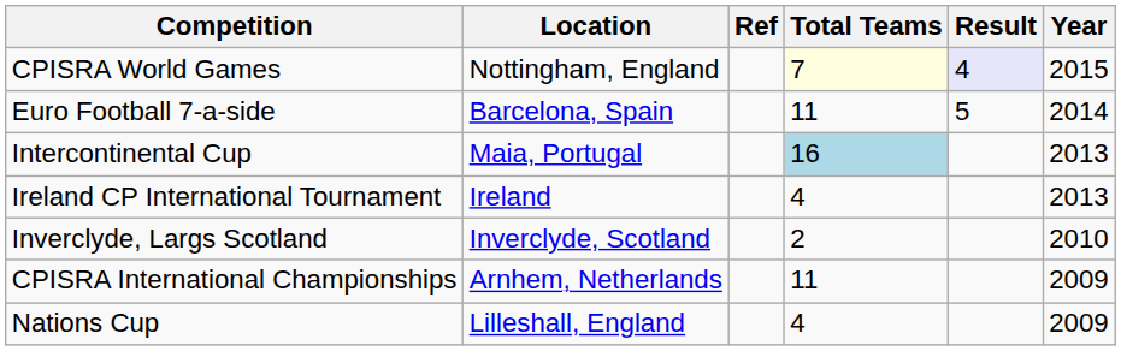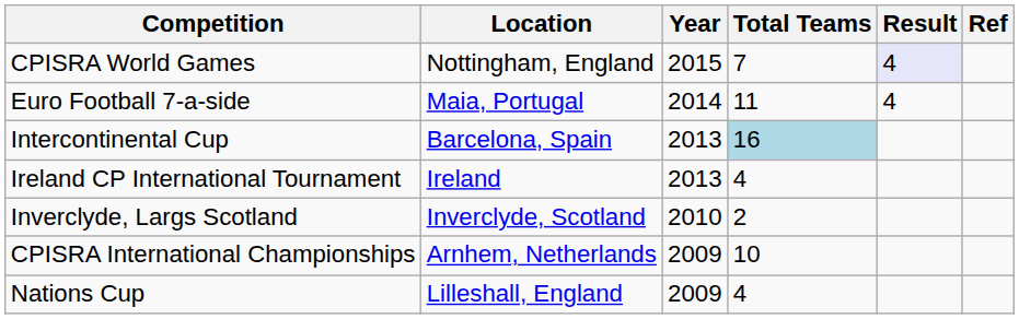 <table class="wikitable">
 <tr>
 <th>Competition</th>
 <th>Location</th>
-<th>Ref</th>
+<th>Year</th>
 <th>Total Teams</th>
 <th>Result</th>
-<th>Year</th>
+<th>Ref</th>
 </tr>
 <tr>
 <td>CPISRA World Games</td>
 <td>Nottingham, England</td>
+<td>2015</td>
+<td>7</td>
+<td style="background: lavender;">4</td>
 <td></td>
-<td style="background: lightyellow;">7</td>
-<td style="background: lavender;">4</td>
-<td>2015</td>
 </tr>
 <tr>
 <td>Euro Football 7-a-side</td>
-<td><a href='#'>Barcelona, Spain</a></td>
+<td><a href='#'>Maia, Portugal</a></td>
+<td>2014</td>
+<td>11</td>
+<td>4</td>
 <td></td>
-<td>11</td>
-<td>5</td>
-<td>2014</td>
 </tr>
 <tr>
 <td>Intercontinental Cup</td>
-<td><a href='#'>Maia, Portugal</a></td>
-<td></td>
+<td><a href='#'>Barcelona, Spain</a></td>
+<td>2013</td>
 <td style="background: lightblue;">16</td>
 <td></td>
-<td>2013</td>
+<td></td>
 </tr>
 <tr>
 <td>Ireland CP International Tournament</td>
 <td><a href='#'>Ireland</a></td>
-<td></td>
+<td>2013</td>
 <td>4</td>
 <td></td>
-<td>2013</td>
+<td></td>
 </tr>
 <tr>
 <td>Inverclyde, Largs Scotland</td>
 <td><a href='#'>Inverclyde, Scotland</a></td>
-<td></td>
+<td>2010</td>
 <td>2</td>
 <td></td>
-<td>2010</td>
+<td></td>
 </tr>
 <tr>
 <td>CPISRA International Championships</td>
 <td><a href='#'>Arnhem, Netherlands</a></td>
+<td>2009</td>
+<td>10</td>
 <td></td>
-<td>11</td>
 <td></td>
-<td>2009</td>
 </tr>
 <tr>
 <td>Nations Cup</td>
 <td><a href='#'>Lilleshall, England</a></td>
-<td></td>
+<td>2009</td>
 <td>4</td>
 <td></td>
-<td>2009</td>
+<td></td>
 </tr>
 </table>
